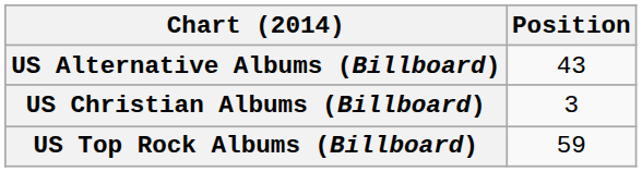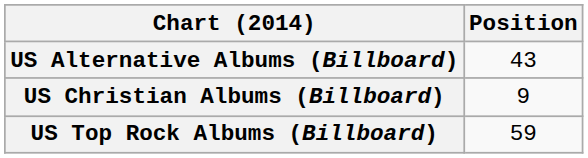 <table class="wikitable sortable plainrowheaders" style="text-align:center">
 <tr>
 <th scope="col">Chart (2014)</th>
 <th scope="col">Position</th>
 </tr>
 <tr>
 <th scope="row">US Alternative Albums (<em>Billboard</em>)</th>
 <td style="text-align:center;">43</td>
 </tr>
 <tr>
 <th scope="row">US Christian Albums (<em>Billboard</em>)</th>
-<td style="text-align:center;">3</td>
+<td style="text-align:center;">9</td>
 </tr>
 <tr>
 <th scope="row">US Top Rock Albums (<em>Billboard</em>)</th>
 <td style="text-align:center;">59</td>
 </tr>
 </table>
